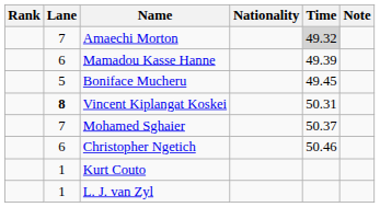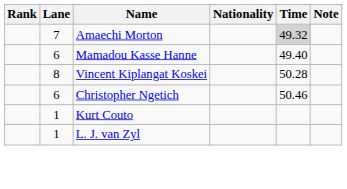 <table class="wikitable sortable" style="text-align:center">
 <tr>
 <th>Rank</th>
 <th>Lane</th>
 <th>Name</th>
 <th>Nationality</th>
 <th>Time</th>
 <th>Note</th>
 </tr>
 <tr>
 <td></td>
 <td>7</td>
 <td align="left"><a href='#'>Amaechi Morton</a></td>
 <td align=left></td>
 <td style="background: lightgrey;">49.32</td>
 <td></td>
 </tr>
 <tr>
 <td></td>
 <td>6</td>
 <td align="left"><a href='#'>Mamadou Kasse Hanne</a></td>
 <td align=left></td>
-<td>49.39</td>
+<td>49.40</td>
 <td></td>
 </tr>
 <tr>
 <td></td>
-<td>5</td>
-<td align="left"><a href='#'>Boniface Mucheru</a></td>
-<td align=left></td>
-<td>49.45</td>
-<td></td>
-</tr>
-<tr>
-<td></td>
-<td><strong>8</strong></td>
+<td>8</td>
 <td align="left"><a href='#'>Vincent Kiplangat Koskei</a></td>
 <td align=left></td>
-<td>50.31</td>
-<td></td>
-</tr>
-<tr>
-<td></td>
-<td>7</td>
-<td align="left"><a href='#'>Mohamed Sghaier</a></td>
-<td align=left></td>
-<td>50.37</td>
+<td>50.28</td>
 <td></td>
 </tr>
 <tr>
 <td></td>
 <td>6</td>
 <td align="left"><a href='#'>Christopher Ngetich</a></td>
 <td align=left></td>
 <td>50.46</td>
 <td></td>
 </tr>
 <tr>
 <td></td>
 <td>1</td>
 <td align="left"><a href='#'>Kurt Couto</a></td>
 <td align=left></td>
 <td></td>
 <td></td>
 </tr>
 <tr>
 <td></td>
 <td>1</td>
 <td align="left"><a href='#'>L. J. van Zyl</a></td>
 <td align=left></td>
 <td></td>
 <td></td>
 </tr>
 </table>
